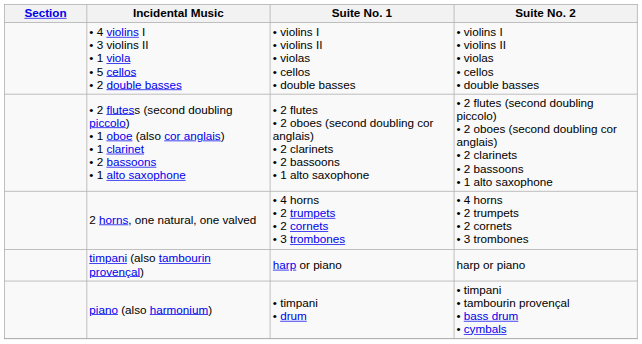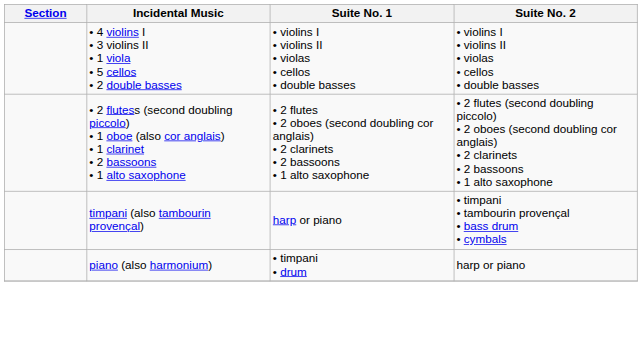 <table class="wikitable" border="1"; style="text-align: left"; style="width:72em; font-size:90%; line-height:1.5">
 <tr>
 <th style="width:13%;"><a href='#'>Section</a></th>
 <th style="width:29%;">Incidental Music</th>
 <th style="width:29%;">Suite No. 1</th>
 <th style="width:29%;">Suite No. 2</th>
 </tr>
 <tr>
 <td></td>
 <td>• 4 <a href='#'>violins</a> I<br>• 3 violins II<br>• 1 <a href='#'>viola</a><br>• 5 <a href='#'>cellos</a><br>• 2 <a href='#'>double basses</a></td>
 <td>• violins I<br>• violins II<br>• violas<br>• cellos<br>• double basses</td>
 <td>• violins I<br>• violins II<br>• violas<br>• cellos<br>• double basses</td>
 </tr>
 <tr>
 <td></td>
 <td>• 2 <a href='#'>flutes</a>s (second doubling <a href='#'>piccolo</a>)<br>• 1 <a href='#'>oboe</a> (also <a href='#'>cor anglais</a>)<br>• 1 <a href='#'>clarinet</a><br>• 2 <a href='#'>bassoons</a><br>• 1 <a href='#'>alto saxophone</a></td>
 <td>• 2 flutes<br>• 2 oboes (second doubling cor anglais)<br>• 2 clarinets<br>• 2 bassoons<br>• 1 alto saxophone</td>
 <td>• 2 flutes (second doubling piccolo)<br>• 2 oboes (second doubling cor anglais)<br>• 2 clarinets<br>• 2 bassoons<br>• 1 alto saxophone</td>
 </tr>
 <tr>
 <td></td>
-<td>2 <a href='#'>horns</a>, one natural, one valved</td>
-<td>• 4 horns<br>• 2 <a href='#'>trumpets</a><br>• 2 <a href='#'>cornets</a><br>• 3 <a href='#'>trombones</a></td>
-<td>• 4 horns<br>• 2 trumpets<br>• 2 cornets<br>• 3 trombones</td>
-</tr>
-<tr>
-<td></td>
 <td><a href='#'>timpani</a> (also <a href='#'>tambourin provençal</a>)</td>
 <td><a href='#'>harp</a> or piano</td>
-<td>harp or piano</td>
+<td>• timpani<br> • tambourin provençal<br>• <a href='#'>bass drum</a><br>• <a href='#'>cymbals</a></td>
 </tr>
 <tr>
 <td></td>
 <td><a href='#'>piano</a> (also <a href='#'>harmonium</a>)</td>
 <td>• timpani<br>• <a href='#'>drum</a></td>
-<td>• timpani<br> • tambourin provençal<br>• <a href='#'>bass drum</a><br>• <a href='#'>cymbals</a></td>
+<td>harp or piano</td>
 </tr>
 <tr>
 </tr>
 </table>
